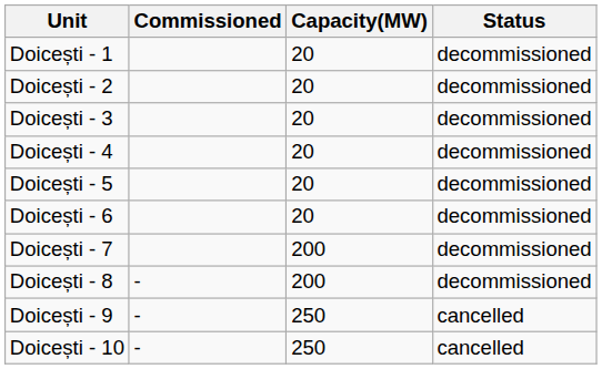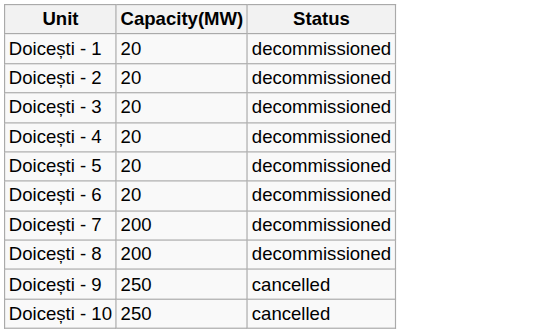 <table class="wikitable">
 <tr>
 <th>Unit</th>
-<th>Commissioned</th>
 <th>Capacity(MW)</th>
 <th>Status</th>
 </tr>
 <tr>
 <td>Doicești - 1</td>
-<td></td>
 <td>20</td>
 <td>decommissioned</td>
 </tr>
 <tr>
 <td>Doicești - 2</td>
-<td></td>
 <td>20</td>
 <td>decommissioned</td>
 </tr>
 <tr>
 <td>Doicești - 3</td>
-<td></td>
 <td>20</td>
 <td>decommissioned</td>
 </tr>
 <tr>
 <td>Doicești - 4</td>
-<td></td>
 <td>20</td>
 <td>decommissioned</td>
 </tr>
 <tr>
 <td>Doicești - 5</td>
-<td></td>
 <td>20</td>
 <td>decommissioned</td>
 </tr>
 <tr>
 <td>Doicești - 6</td>
-<td></td>
 <td>20</td>
 <td>decommissioned</td>
 </tr>
 <tr>
 <td>Doicești - 7</td>
-<td></td>
 <td>200</td>
 <td>decommissioned</td>
 </tr>
 <tr>
 <td>Doicești - 8</td>
-<td>-</td>
 <td>200</td>
 <td>decommissioned</td>
 </tr>
 <tr>
 <td>Doicești - 9</td>
-<td>-</td>
 <td>250</td>
 <td>cancelled</td>
 </tr>
 <tr>
 <td>Doicești - 10</td>
-<td>-</td>
 <td>250</td>
 <td>cancelled</td>
 </tr>
 </table>
